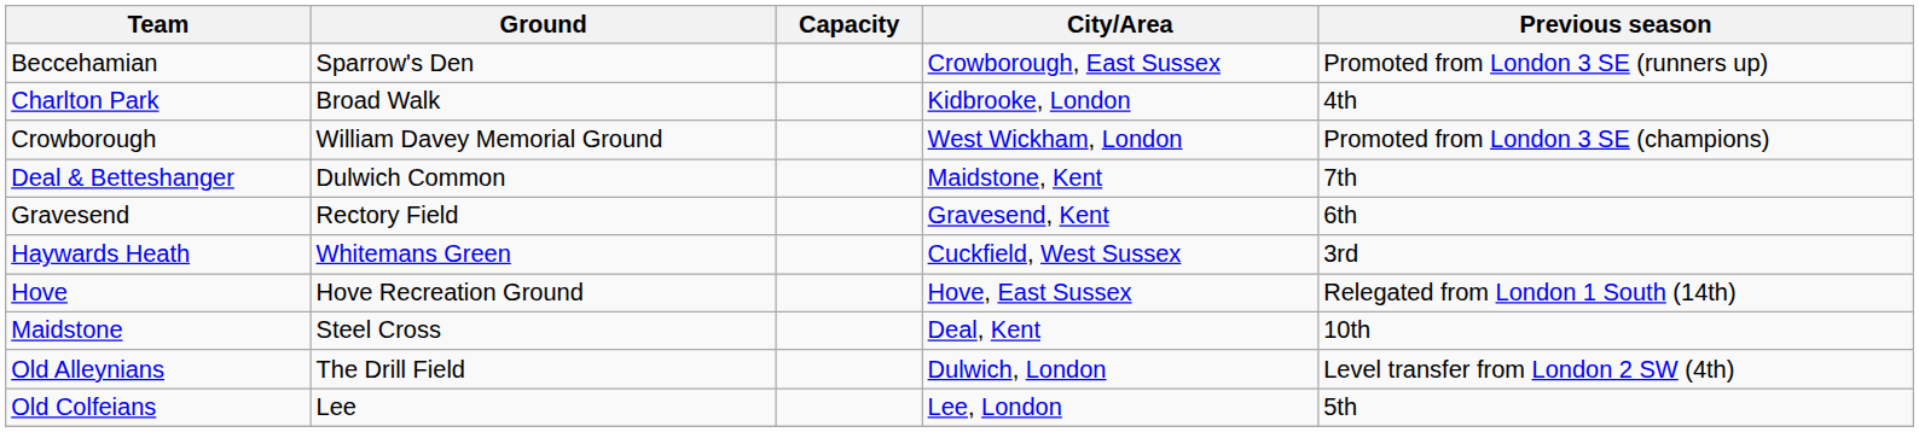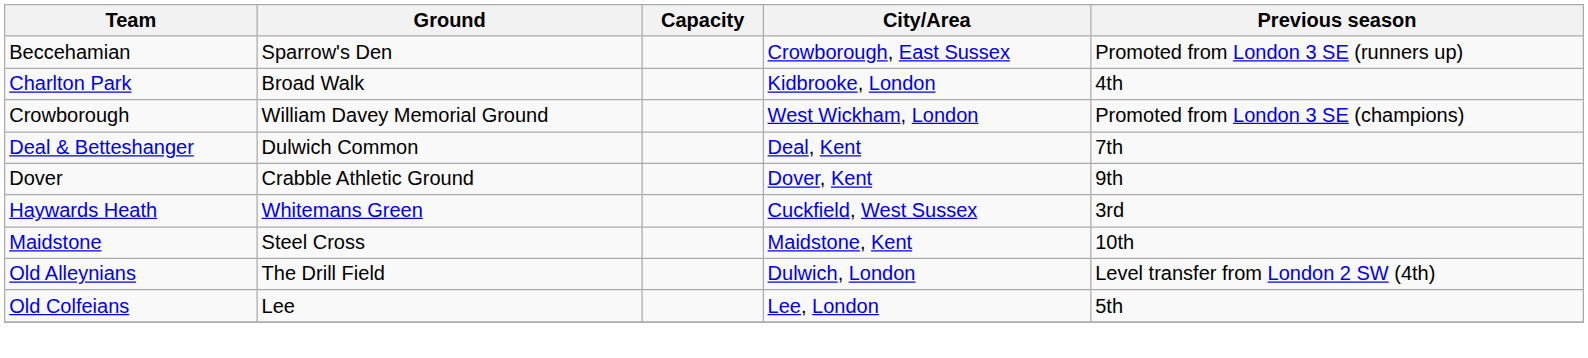 <table class="wikitable sortable" width=100%>
 <tr>
 <th>Team</th>
 <th>Ground</th>
 <th>Capacity</th>
 <th>City/Area</th>
 <th>Previous season</th>
 </tr>
 <tr>
 <td>Beccehamian</td>
 <td>Sparrow's Den</td>
 <td></td>
 <td><a href='#'>Crowborough</a>, <a href='#'>East Sussex</a></td>
 <td>Promoted from <a href='#'>London 3 SE</a> (runners up)</td>
 </tr>
 <tr>
 <td><a href='#'>Charlton Park</a></td>
 <td>Broad Walk</td>
 <td></td>
 <td><a href='#'>Kidbrooke</a>, <a href='#'>London</a></td>
 <td>4th</td>
 </tr>
 <tr>
 <td>Crowborough</td>
 <td>William Davey Memorial Ground</td>
 <td></td>
 <td><a href='#'>West Wickham</a>, <a href='#'>London</a></td>
 <td>Promoted from <a href='#'>London 3 SE</a> (champions)</td>
 </tr>
 <tr>
 <td><a href='#'>Deal & Betteshanger</a></td>
 <td>Dulwich Common</td>
 <td></td>
-<td><a href='#'>Maidstone</a>, <a href='#'>Kent</a></td>
+<td><a href='#'>Deal</a>, <a href='#'>Kent</a></td>
 <td>7th</td>
 </tr>
 <tr>
-<td>Gravesend</td>
-<td>Rectory Field</td>
+<td>Dover</td>
+<td>Crabble Athletic Ground</td>
 <td></td>
-<td><a href='#'>Gravesend</a>, <a href='#'>Kent</a></td>
-<td>6th</td>
+<td><a href='#'>Dover</a>, <a href='#'>Kent</a></td>
+<td>9th</td>
 </tr>
 <tr>
 <td><a href='#'>Haywards Heath</a></td>
 <td><a href='#'>Whitemans Green</a></td>
 <td></td>
 <td><a href='#'>Cuckfield</a>, <a href='#'>West Sussex</a></td>
 <td>3rd</td>
 </tr>
 <tr>
-<td><a href='#'>Hove</a></td>
-<td>Hove Recreation Ground</td>
-<td></td>
-<td><a href='#'>Hove</a>, <a href='#'>East Sussex</a></td>
-<td>Relegated from <a href='#'>London 1 South</a> (14th)</td>
-</tr>
-<tr>
 <td><a href='#'>Maidstone</a></td>
 <td>Steel Cross</td>
 <td></td>
-<td><a href='#'>Deal</a>, <a href='#'>Kent</a></td>
+<td><a href='#'>Maidstone</a>, <a href='#'>Kent</a></td>
 <td>10th</td>
 </tr>
 <tr>
 <td><a href='#'>Old Alleynians</a></td>
 <td>The Drill Field</td>
 <td></td>
 <td><a href='#'>Dulwich</a>, <a href='#'>London</a></td>
 <td>Level transfer from <a href='#'>London 2 SW</a> (4th)</td>
 </tr>
 <tr>
 <td><a href='#'>Old Colfeians</a></td>
 <td>Lee</td>
 <td></td>
 <td><a href='#'>Lee</a>, <a href='#'>London</a></td>
 <td>5th</td>
 </tr>
 <tr>
 </tr>
 </table>
